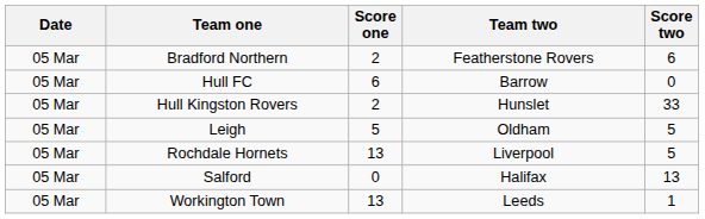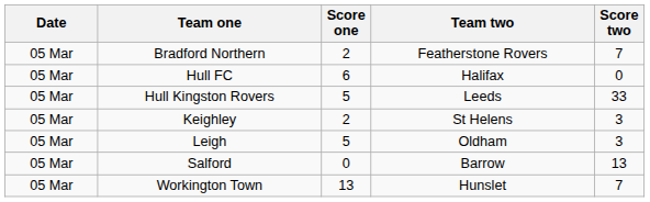 <table class="wikitable" style="text-align: center">
 <tr>
 <th width=100>Date</th>
 <th width=250>Team one</th>
 <th width=50>Score one</th>
 <th width=250>Team two</th>
 <th width=50>Score two</th>
 </tr>
 <tr>
 <td>05 Mar</td>
 <td>Bradford Northern</td>
 <td>2</td>
 <td>Featherstone Rovers</td>
-<td>6</td>
+<td>7</td>
 </tr>
 <tr>
 <td>05 Mar</td>
 <td>Hull FC</td>
 <td>6</td>
-<td>Barrow</td>
+<td>Halifax</td>
 <td>0</td>
 </tr>
 <tr>
 <td>05 Mar</td>
 <td>Hull Kingston Rovers</td>
+<td>5</td>
+<td>Leeds</td>
+<td>33</td>
+</tr>
+<tr>
+<td>05 Mar</td>
+<td>Keighley</td>
 <td>2</td>
-<td>Hunslet</td>
-<td>33</td>
+<td>St Helens</td>
+<td>3</td>
 </tr>
 <tr>
 <td>05 Mar</td>
 <td>Leigh</td>
 <td>5</td>
 <td>Oldham</td>
-<td>5</td>
-</tr>
-<tr>
-<td>05 Mar</td>
-<td>Rochdale Hornets</td>
-<td>13</td>
-<td>Liverpool</td>
-<td>5</td>
+<td>3</td>
 </tr>
 <tr>
 <td>05 Mar</td>
 <td>Salford</td>
 <td>0</td>
-<td>Halifax</td>
+<td>Barrow</td>
 <td>13</td>
 </tr>
 <tr>
 <td>05 Mar</td>
 <td>Workington Town</td>
 <td>13</td>
-<td>Leeds</td>
-<td>1</td>
+<td>Hunslet</td>
+<td>7</td>
 </tr>
 </table>
